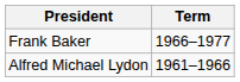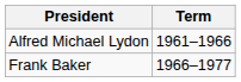 <table class="wikitable">
 <tr>
 <th>President</th>
 <th>Term</th>
 </tr>
 <tr>
+<td>Alfred Michael Lydon</td>
+<td>1961–1966</td>
+</tr>
+<tr>
 <td>Frank Baker</td>
 <td>1966–1977</td>
 </tr>
-<tr>
-<td>Alfred Michael Lydon</td>
-<td>1961–1966</td>
-</tr>
 </table>
